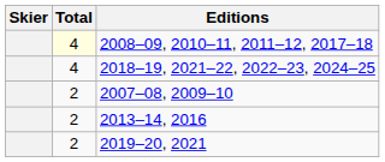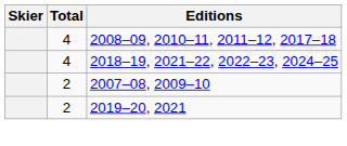 <table class="sortable plainrowheaders wikitable">
 <tr>
 <th scope=col>Skier</th>
 <th scope=col>Total</th>
 <th scope=col class="unsortable">Editions</th>
 </tr>
 <tr>
 <th scope=row></th>
-<td align=center style="background: lightyellow;">4</td>
+<td align=center>4</td>
 <td><a href='#'>2008–09</a>, <a href='#'>2010–11</a>, <a href='#'>2011–12</a>, <a href='#'>2017–18</a></td>
 </tr>
 <tr>
 <th scope=row></th>
 <td align=center>4</td>
 <td><a href='#'>2018–19</a>, <a href='#'>2021–22</a>, <a href='#'>2022–23</a>, <a href='#'>2024–25</a></td>
 </tr>
 <tr>
 <th scope=row></th>
 <td align=center>2</td>
 <td><a href='#'>2007–08</a>, <a href='#'>2009–10</a></td>
 </tr>
 <tr>
 <th scope=row></th>
 <td align=center>2</td>
-<td><a href='#'>2013–14</a>, <a href='#'>2016</a></td>
-</tr>
-<tr>
-<th scope=row></th>
-<td align=center>2</td>
 <td><a href='#'>2019–20</a>, <a href='#'>2021</a></td>
 </tr>
 </table>
